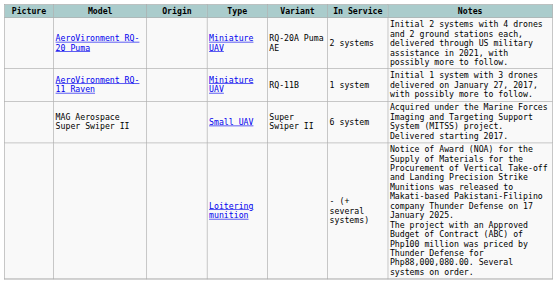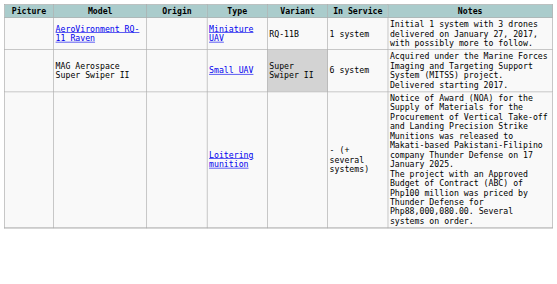 <table class="wikitable">
 <tr>
 <th style="text-align: center; background:#acc; width:9%;">Picture</th>
 <th style="text-align: center; background:#acc; width:17%;">Model</th>
 <th style="text-align: center; background:#acc; width:11%;">Origin</th>
 <th style="text-align: center; background:#acc; width:11%;">Type</th>
 <th style="text-align: center; background:#acc; width:11%;">Variant</th>
 <th style="text-align: center; background:#acc; width:11%;">In Service</th>
 <th style="text-align: center; background:#acc; width:30%;">Notes</th>
-</tr>
-<tr>
-<td></td>
-<td><a href='#'>AeroVironment RQ-20 Puma</a></td>
-<td></td>
-<td><a href='#'>Miniature UAV</a></td>
-<td>RQ-20A Puma AE</td>
-<td>2 systems</td>
-<td>Initial 2 systems with 4 drones and 2 ground stations each, delivered through US military assistance in 2021, with possibly more to follow.</td>
 </tr>
 <tr>
 <td></td>
 <td><a href='#'>AeroVironment RQ-11 Raven</a></td>
 <td></td>
 <td><a href='#'>Miniature UAV</a></td>
 <td>RQ-11B</td>
 <td>1 system</td>
 <td>Initial 1 system with 3 drones delivered on January 27, 2017, with possibly more to follow.</td>
 </tr>
 <tr>
 <td></td>
 <td>MAG Aerospace Super Swiper II</td>
 <td></td>
 <td><a href='#'>Small UAV</a></td>
-<td>Super Swiper II</td>
+<td style="background: lightgrey;">Super Swiper II</td>
 <td>6 system</td>
 <td>Acquired under the Marine Forces Imaging and Targeting Support System (MITSS) project. Delivered starting 2017.</td>
 </tr>
 <tr>
 <td></td>
 <td></td>
 <td></td>
 <td><a href='#'>Loitering munition</a></td>
 <td></td>
 <td>- (+ several systems)</td>
 <td>Notice of Award (NOA) for the Supply of Materials for the Procurement of Vertical Take-off and Landing Precision Strike Munitions was released to Makati-based Pakistani-Filipino company Thunder Defense on 17 January 2025.<br>The project with an Approved Budget of Contract (ABC) of Php100 million was priced by Thunder Defense for Php88,000,080.00. Several systems on order.</td>
 </tr>
 <tr>
 </tr>
 </table>
